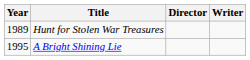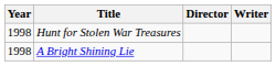 <table class="wikitable">
 <tr>
 <th>Year</th>
 <th>Title</th>
 <th>Director</th>
 <th>Writer</th>
 </tr>
 <tr>
-<td>1989</td>
+<td>1998</td>
 <td><em>Hunt for Stolen War Treasures</em></td>
 <td></td>
 <td></td>
 </tr>
 <tr>
-<td>1995</td>
+<td>1998</td>
 <td><em><a href='#'>A Bright Shining Lie</a></em></td>
 <td></td>
 <td></td>
 </tr>
 </table>
